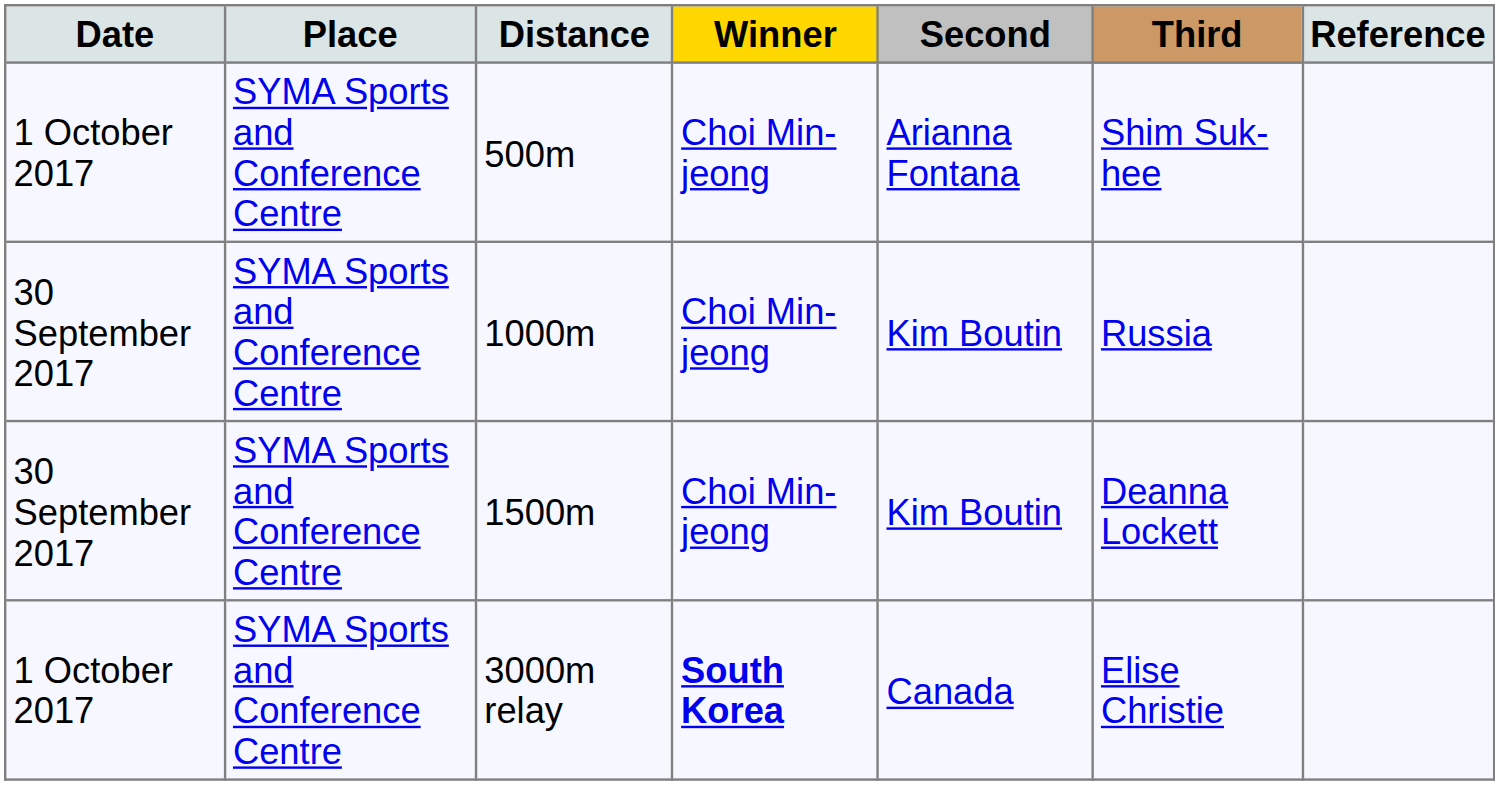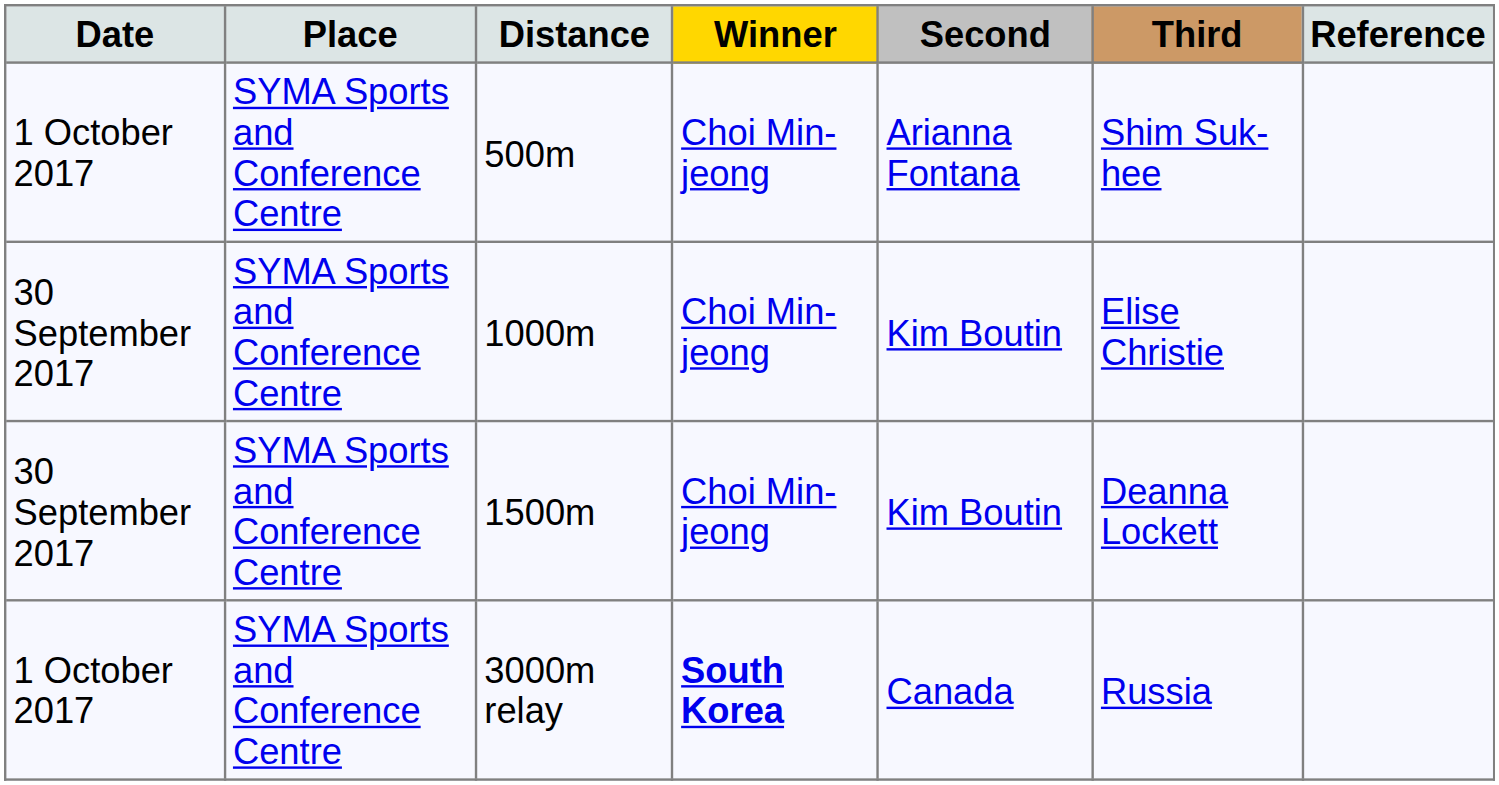 <table bgcolor="#f7f8ff" cellpadding="3" cellspacing="0" border="1" style="font-size: 95%; border: gray solid 1px; border-collapse: collapse;">
 <tr bgcolor="#CCCCCC" (1>
 <td align="center" bgcolor="#DCE5E5" width="150"><strong>Date</strong></td>
 <td align="center" bgcolor="#DCE5E5" width="220"><strong>Place</strong></td>
 <td align="center" bgcolor="#DCE5E5" width="150"><strong>Distance</strong></td>
 <td align="center" bgcolor="gold" width="250"><strong>Winner</strong></td>
 <td align="center" bgcolor="silver" width="250"><strong>Second</strong></td>
 <td align="center" bgcolor="CC9966" width="250"><strong>Third</strong></td>
 <td align="center" bgcolor="#DCE5E5" width="30"><strong>Reference</strong></td>
 </tr>
 <tr align="left">
 <td>1 October 2017</td>
 <td><a href='#'>SYMA Sports and Conference Centre</a></td>
 <td>500m</td>
 <td> <a href='#'>Choi Min-jeong</a></td>
 <td> <a href='#'>Arianna Fontana</a></td>
 <td> <a href='#'>Shim Suk-hee</a></td>
 <td> </td>
 </tr>
 <tr align="left">
 <td>30 September 2017</td>
 <td><a href='#'>SYMA Sports and Conference Centre</a></td>
 <td>1000m</td>
 <td> <a href='#'>Choi Min-jeong</a></td>
 <td> <a href='#'>Kim Boutin</a></td>
-<td> <a href='#'>Russia</a></td>
+<td> <a href='#'>Elise Christie</a></td>
 <td></td>
 </tr>
 <tr align="left">
 <td>30 September 2017</td>
 <td><a href='#'>SYMA Sports and Conference Centre</a></td>
 <td>1500m</td>
 <td> <a href='#'>Choi Min-jeong</a></td>
 <td> <a href='#'>Kim Boutin</a></td>
 <td> <a href='#'>Deanna Lockett</a></td>
 <td></td>
 </tr>
 <tr align="left">
 <td>1 October 2017</td>
 <td><a href='#'>SYMA Sports and Conference Centre</a></td>
 <td>3000m relay</td>
 <td><strong> <a href='#'>South Korea</a></strong></td>
 <td> <a href='#'>Canada</a></td>
-<td> <a href='#'>Elise Christie</a></td>
+<td> <a href='#'>Russia</a></td>
 <td></td>
 </tr>
 </table>
